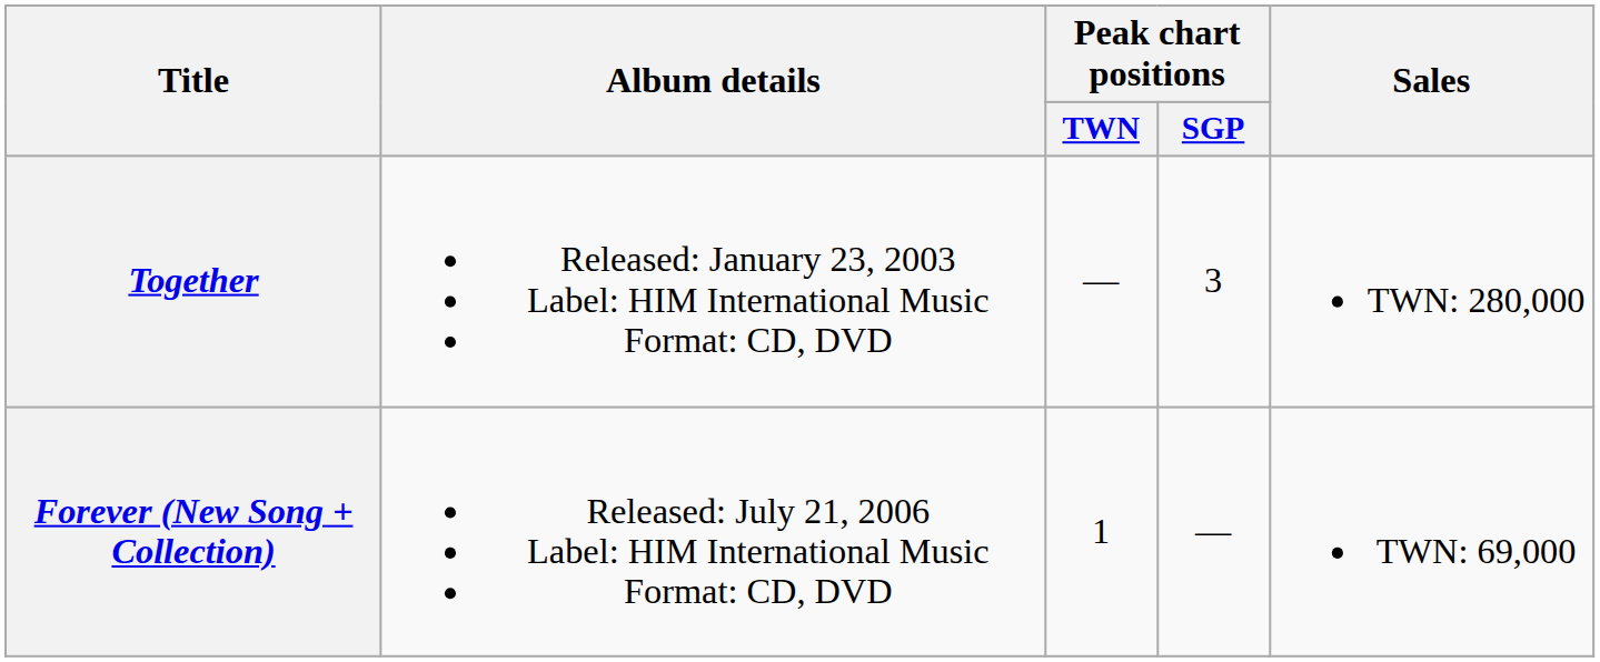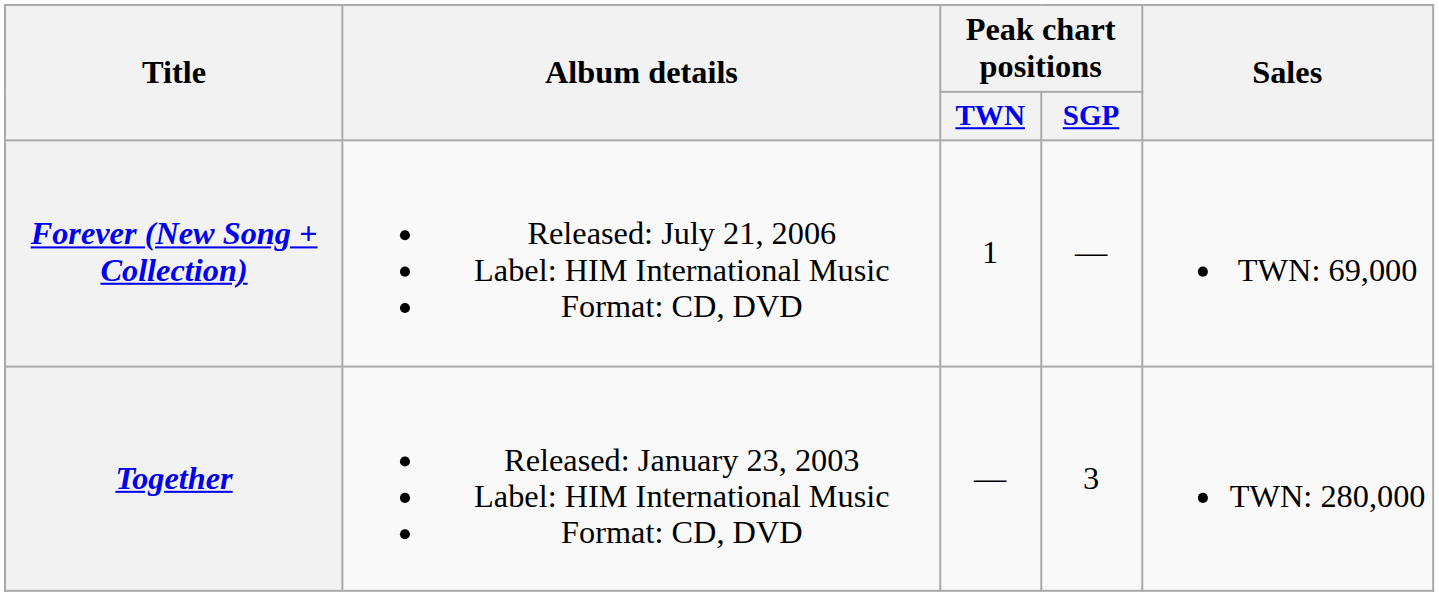 <table class="wikitable plainrowheaders" style="text-align:center;">
 <tr>
 <th rowspan="2" scope="col" style="width:10em;">Title</th>
 <th rowspan="2" scope="col" style="width:18em;">Album details</th>
 <th colspan="2">Peak chart positions</th>
 <th rowspan="2">Sales</th>
 </tr>
 <tr>
 <th scope="col" style="width:3em;font-size:90%;"><a href='#'>TWN</a><br></th>
 <th scope="col" style="width:3em;font-size:90%;"><a href='#'>SGP</a><br></th>
 </tr>
 <tr>
+<th scope="row"><a href='#'><em>Forever (New Song + Collection)</em></a></th>
+<td><br><ul><li>Released: July 21, 2006</li><li>Label: HIM International Music</li><li>Format: CD, DVD</li></ul></td>
+<td>1</td>
+<td>—</td>
+<td><br><ul><li>TWN: 69,000</li></ul></td>
+</tr>
+<tr>
 <th scope="row"><a href='#'><em>Together</em></a></th>
 <td><br><ul><li>Released: January 23, 2003</li><li>Label: HIM International Music</li><li>Format: CD, DVD</li></ul></td>
 <td>—</td>
 <td>3</td>
 <td><br><ul><li>TWN: 280,000</li></ul></td>
 </tr>
-<tr>
-<th scope="row"><a href='#'><em>Forever (New Song + Collection)</em></a></th>
-<td><br><ul><li>Released: July 21, 2006</li><li>Label: HIM International Music</li><li>Format: CD, DVD</li></ul></td>
-<td>1</td>
-<td>—</td>
-<td><br><ul><li>TWN: 69,000</li></ul></td>
-</tr>
 </table>
